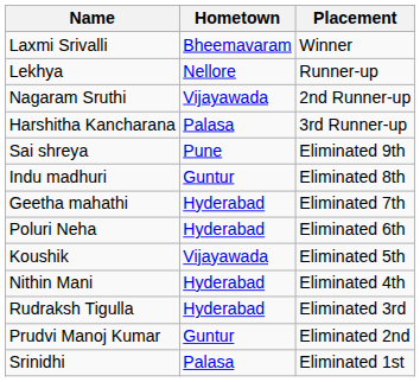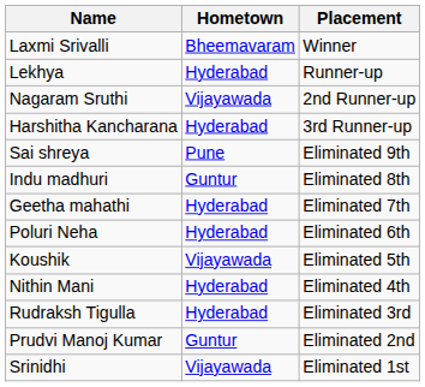 <table class="wikitable sortable">
 <tr>
 <th>Name</th>
 <th>Hometown</th>
 <th>Placement</th>
 </tr>
 <tr>
 <td>Laxmi Srivalli</td>
 <td><a href='#'>Bheemavaram</a></td>
 <td>Winner</td>
 </tr>
 <tr>
 <td>Lekhya</td>
-<td><a href='#'>Nellore</a></td>
+<td><a href='#'>Hyderabad</a></td>
 <td>Runner-up</td>
 </tr>
 <tr>
 <td>Nagaram Sruthi</td>
 <td><a href='#'>Vijayawada</a></td>
 <td>2nd Runner-up</td>
 </tr>
 <tr>
 <td>Harshitha Kancharana</td>
-<td><a href='#'>Palasa</a></td>
+<td><a href='#'>Hyderabad</a></td>
 <td>3rd Runner-up</td>
 </tr>
 <tr>
 <td>Sai shreya</td>
 <td><a href='#'>Pune</a></td>
 <td>Eliminated 9th</td>
 </tr>
 <tr>
 <td>Indu madhuri</td>
 <td><a href='#'>Guntur</a></td>
 <td>Eliminated 8th</td>
 </tr>
 <tr>
 <td>Geetha mahathi</td>
 <td><a href='#'>Hyderabad</a></td>
 <td>Eliminated 7th</td>
 </tr>
 <tr>
 <td>Poluri Neha</td>
 <td><a href='#'>Hyderabad</a></td>
 <td>Eliminated 6th</td>
 </tr>
 <tr>
 <td>Koushik</td>
 <td><a href='#'>Vijayawada</a></td>
 <td>Eliminated 5th</td>
 </tr>
 <tr>
 <td>Nithin Mani</td>
 <td><a href='#'>Hyderabad</a></td>
 <td>Eliminated 4th</td>
 </tr>
 <tr>
 <td>Rudraksh Tigulla</td>
 <td><a href='#'>Hyderabad</a></td>
 <td>Eliminated 3rd</td>
 </tr>
 <tr>
 <td>Prudvi Manoj Kumar</td>
 <td><a href='#'>Guntur</a></td>
 <td>Eliminated 2nd</td>
 </tr>
 <tr>
 <td>Srinidhi</td>
-<td><a href='#'>Palasa</a></td>
+<td><a href='#'>Vijayawada</a></td>
 <td>Eliminated 1st</td>
 </tr>
 </table>
